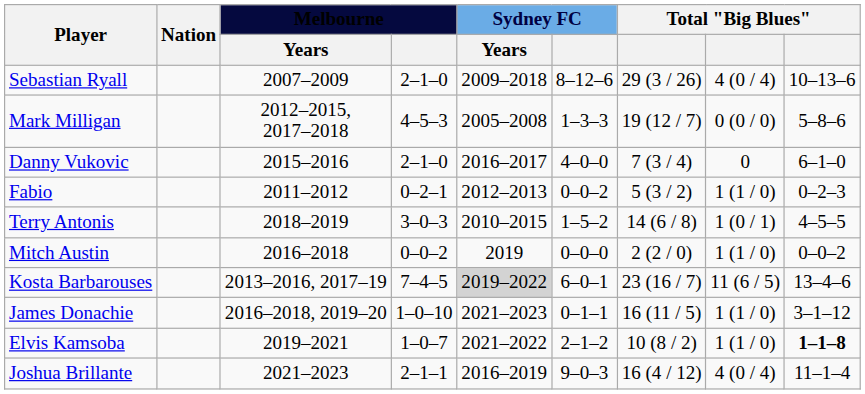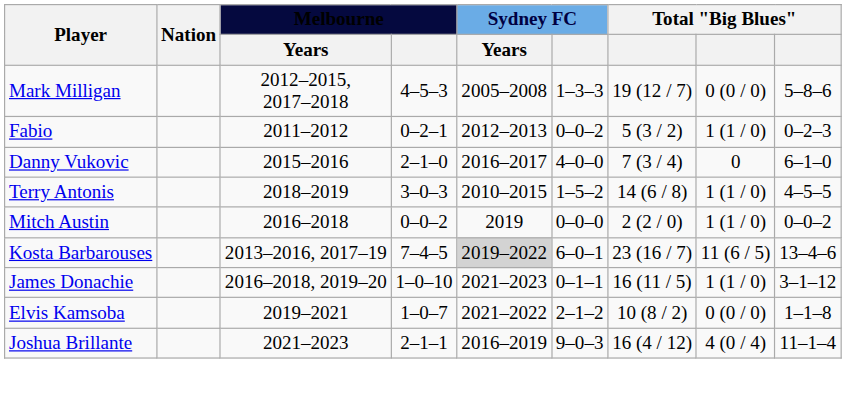 <table class="wikitable" style="text-align:center">
 <tr>
 <th rowspan=2>Player</th>
 <th rowspan=2>Nation</th>
 <th style="background:#05093F;" colspan=2><span>Melbourne</span></th>
 <th style="background:#6AACE6; text-align:center; color:#000042" colspan=2>Sydney FC</th>
 <th colspan=3>Total "Big Blues"</th>
 </tr>
 <tr>
 <th>Years</th>
 <th></th>
 <th>Years</th>
 <th></th>
 <th></th>
 <th></th>
 <th></th>
 </tr>
 <tr>
-<td style="text-align:left"><a href='#'>Sebastian Ryall</a></td>
-<td></td>
-<td>2007–2009</td>
-<td>2–1–0</td>
-<td>2009–2018</td>
-<td>8–12–6</td>
-<td>29 (3 / 26)</td>
-<td>4 (0 / 4)</td>
-<td>10–13–6</td>
-</tr>
-<tr>
 <td style="text-align:left"><a href='#'>Mark Milligan</a></td>
 <td style="text-align:center"></td>
 <td>2012–2015,<br>2017–2018</td>
 <td>4–5–3</td>
 <td>2005–2008</td>
 <td>1–3–3</td>
 <td>19 (12 / 7)</td>
 <td>0 (0 / 0)</td>
 <td>5–8–6</td>
+</tr>
+<tr>
+<td style="text-align:left"><a href='#'>Fabio</a></td>
+<td></td>
+<td>2011–2012</td>
+<td>0–2–1</td>
+<td>2012–2013</td>
+<td>0–0–2</td>
+<td>5 (3 / 2)</td>
+<td>1 (1 / 0)</td>
+<td>0–2–3</td>
 </tr>
 <tr>
 <td style="text-align:left"><a href='#'>Danny Vukovic</a></td>
 <td></td>
 <td>2015–2016</td>
 <td>2–1–0</td>
 <td>2016–2017</td>
 <td>4–0–0</td>
 <td>7 (3 / 4)</td>
 <td>0</td>
 <td>6–1–0</td>
 </tr>
 <tr>
-<td style="text-align:left"><a href='#'>Fabio</a></td>
-<td></td>
-<td>2011–2012</td>
-<td>0–2–1</td>
-<td>2012–2013</td>
-<td>0–0–2</td>
-<td>5 (3 / 2)</td>
-<td>1 (1 / 0)</td>
-<td>0–2–3</td>
-</tr>
-<tr>
 <td style="text-align:left"><a href='#'>Terry Antonis</a></td>
 <td style="text-align:center"></td>
 <td>2018–2019</td>
 <td>3–0–3</td>
 <td>2010–2015</td>
 <td>1–5–2</td>
 <td>14 (6 / 8)</td>
-<td>1 (0 / 1)</td>
+<td>1 (1 / 0)</td>
 <td>4–5–5</td>
 </tr>
 <tr>
 <td style="text-align:left"><a href='#'>Mitch Austin</a></td>
 <td style="text-align:center"></td>
 <td>2016–2018</td>
 <td>0–0–2</td>
 <td>2019</td>
 <td>0–0–0</td>
 <td>2 (2 / 0)</td>
 <td>1 (1 / 0)</td>
 <td>0–0–2</td>
 </tr>
 <tr>
 <td style="text-align:left"><a href='#'>Kosta Barbarouses</a></td>
 <td style="text-align:center"></td>
 <td>2013–2016, 2017–19</td>
 <td>7–4–5</td>
 <td style="background: lightgrey;">2019–2022</td>
 <td>6–0–1</td>
 <td>23 (16 / 7)</td>
 <td>11 (6 / 5)</td>
 <td>13–4–6</td>
 </tr>
 <tr>
 <td style="text-align:left"><a href='#'>James Donachie</a></td>
 <td style="text-align:center"></td>
 <td>2016–2018, 2019–20</td>
 <td>1–0–10</td>
 <td>2021–2023</td>
 <td>0–1–1</td>
 <td>16 (11 / 5)</td>
 <td>1 (1 / 0)</td>
 <td>3–1–12</td>
 </tr>
 <tr>
 <td style="text-align:left"><a href='#'>Elvis Kamsoba</a></td>
 <td style="text-align:center"></td>
 <td>2019–2021</td>
 <td>1–0–7</td>
 <td>2021–2022</td>
 <td>2–1–2</td>
 <td>10 (8 / 2)</td>
-<td>1 (1 / 0)</td>
-<td><strong>1–1–8</strong></td>
+<td>0 (0 / 0)</td>
+<td>1–1–8</td>
 </tr>
 <tr>
 <td style="text-align:left"><a href='#'>Joshua Brillante</a></td>
 <td style="text-align:center"></td>
 <td>2021–2023</td>
 <td>2–1–1</td>
 <td>2016–2019</td>
 <td>9–0–3</td>
 <td>16 (4 / 12)</td>
 <td>4 (0 / 4)</td>
 <td>11–1–4</td>
 </tr>
 </table>
